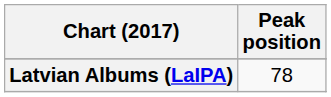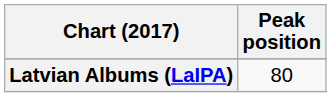 <table class="wikitable sortable plainrowheaders" style="text-align:center">
 <tr>
 <th scope="col">Chart (2017)</th>
 <th scope="col">Peak<br> position</th>
 </tr>
 <tr>
 </tr>
 <tr>
 </tr>
 <tr>
 </tr>
 <tr>
 </tr>
 <tr>
 </tr>
 <tr>
 </tr>
 <tr>
 </tr>
 <tr>
 </tr>
 <tr>
 <th scope="row">Latvian Albums (<a href='#'>LaIPA</a>)</th>
-<td>78</td>
+<td>80</td>
 </tr>
 <tr>
 </tr>
 <tr>
 </tr>
 <tr>
 </tr>
 <tr>
 </tr>
 </table>
